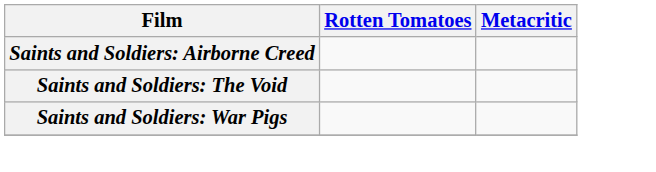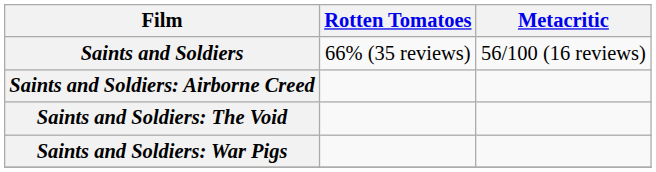 <table class="wikitable sortable plainrowheaders" style="text-align: center;">
 <tr>
 <th scope="col">Film</th>
 <th scope="col"><a href='#'>Rotten Tomatoes</a></th>
 <th scope="col"><a href='#'>Metacritic</a></th>
+</tr>
+<tr>
+<th scope="row"><em>Saints and Soldiers</em></th>
+<td>66% (35 reviews)</td>
+<td>56/100 (16 reviews)</td>
 </tr>
 <tr>
 <th scope="row"><em>Saints and Soldiers: Airborne Creed</em></th>
 <td></td>
 <td></td>
 </tr>
 <tr>
 <th scope="row"><em>Saints and Soldiers: The Void</em></th>
 <td></td>
 <td></td>
 </tr>
 <tr>
 <th scope="row"><em>Saints and Soldiers: War Pigs</em></th>
 <td></td>
 <td></td>
 </tr>
 <tr>
 </tr>
 </table>
